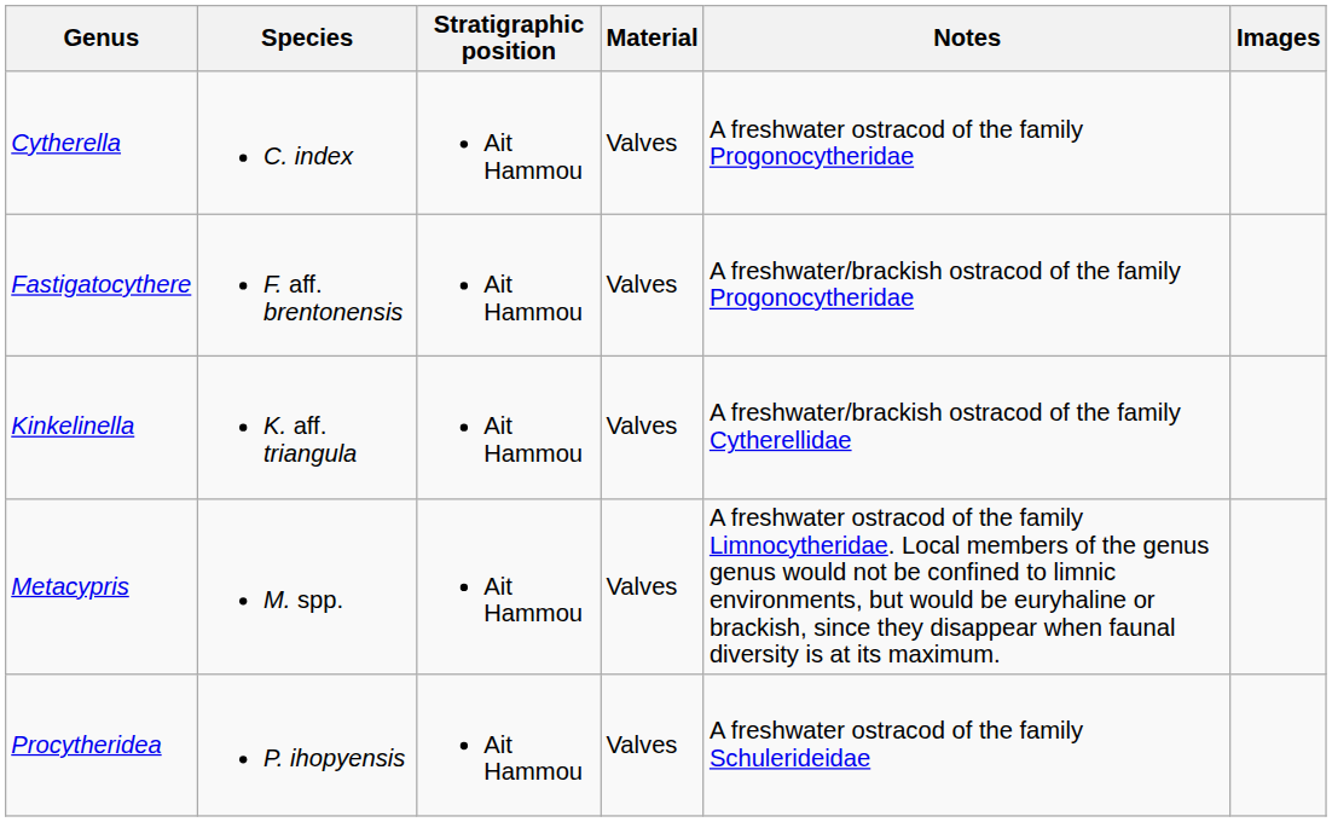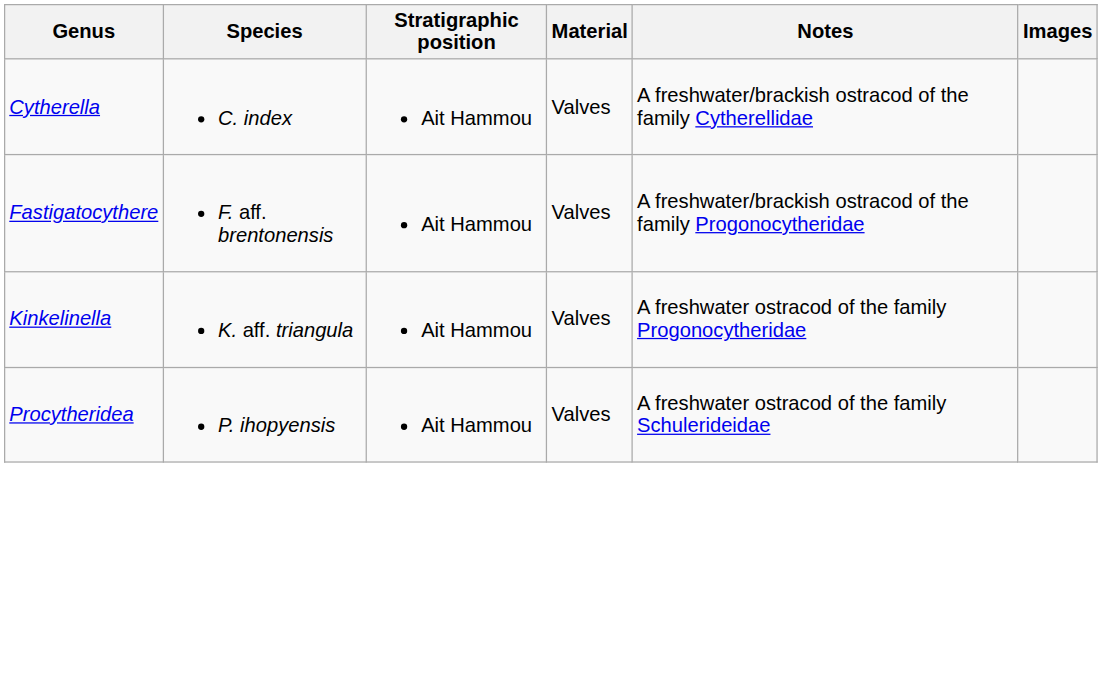 <table class="wikitable">
 <tr>
 <th>Genus</th>
 <th>Species</th>
 <th>Stratigraphic position</th>
 <th>Material</th>
 <th>Notes</th>
 <th>Images</th>
 </tr>
 <tr>
 <td><em><a href='#'>Cytherella</a></em></td>
 <td><br><ul><li><em>C. index</em></li></ul></td>
 <td><br><ul><li>Ait Hammou</li></ul></td>
 <td>Valves</td>
-<td>A freshwater ostracod of the family <a href='#'>Progonocytheridae</a></td>
+<td>A freshwater/brackish ostracod of the family <a href='#'>Cytherellidae</a></td>
 <td></td>
 </tr>
 <tr>
 <td><em><a href='#'>Fastigatocythere</a></em></td>
 <td><br><ul><li><em>F.</em> aff. <em>brentonensis</em></li></ul></td>
 <td><br><ul><li>Ait Hammou</li></ul></td>
 <td>Valves</td>
 <td>A freshwater/brackish ostracod of the family <a href='#'>Progonocytheridae</a></td>
 <td></td>
 </tr>
 <tr>
 <td><em><a href='#'>Kinkelinella</a></em></td>
 <td><br><ul><li><em>K.</em> aff. <em>triangula</em></li></ul></td>
 <td><br><ul><li>Ait Hammou</li></ul></td>
 <td>Valves</td>
-<td>A freshwater/brackish ostracod of the family <a href='#'>Cytherellidae</a></td>
-<td></td>
-</tr>
-<tr>
-<td><em><a href='#'>Metacypris</a></em></td>
-<td><br><ul><li><em>M.</em> spp.</li></ul></td>
-<td><br><ul><li>Ait Hammou</li></ul></td>
-<td>Valves</td>
-<td>A freshwater ostracod of the family <a href='#'>Limnocytheridae</a>. Local members of the genus genus would not be confined to limnic environments, but would be euryhaline or brackish, since they disappear when faunal diversity is at its maximum.</td>
+<td>A freshwater ostracod of the family <a href='#'>Progonocytheridae</a></td>
 <td></td>
 </tr>
 <tr>
 <td><em><a href='#'>Procytheridea</a></em></td>
 <td><br><ul><li><em>P. ihopyensis</em></li></ul></td>
 <td><br><ul><li>Ait Hammou</li></ul></td>
 <td>Valves</td>
 <td>A freshwater ostracod of the family <a href='#'>Schulerideidae</a></td>
 <td></td>
 </tr>
 </table>
